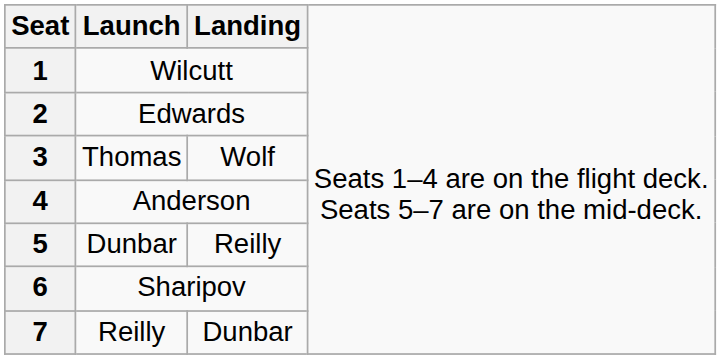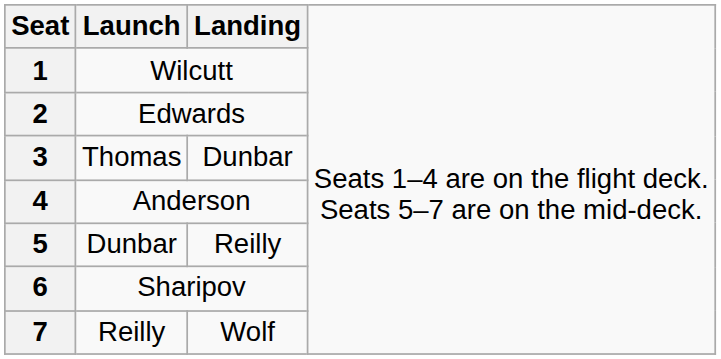 <table class="wikitable" style="text-align:center">
 <tr>
 <th>Seat</th>
 <th>Launch</th>
 <th>Landing</th>
 <td rowspan=8><br>Seats 1–4 are on the flight deck.<br>Seats 5–7 are on the mid-deck.</td>
 </tr>
 <tr>
 <th>1</th>
 <td colspan=2>Wilcutt</td>
 </tr>
 <tr>
 <th>2</th>
 <td colspan=2>Edwards</td>
 </tr>
 <tr>
 <th>3</th>
 <td>Thomas</td>
-<td>Wolf</td>
+<td>Dunbar</td>
 </tr>
 <tr>
 <th>4</th>
 <td colspan=2>Anderson</td>
 </tr>
 <tr>
 <th>5</th>
 <td>Dunbar</td>
 <td>Reilly</td>
 </tr>
 <tr>
 <th>6</th>
 <td colspan=2>Sharipov</td>
 </tr>
 <tr>
 <th>7</th>
 <td>Reilly</td>
-<td>Dunbar</td>
+<td>Wolf</td>
 </tr>
 </table>
